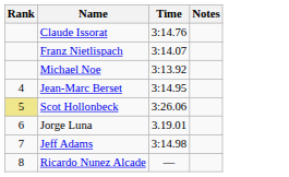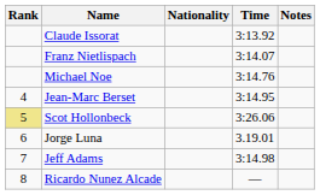 <table class="wikitable sortable" style="text-align:center">
 <tr>
 <th>Rank</th>
 <th>Name</th>
+<th>Nationality</th>
 <th>Time</th>
 <th>Notes</th>
 </tr>
 <tr>
 <td></td>
 <td align=left><a href='#'>Claude Issorat</a></td>
-<td>3:14.76</td>
+<td align=left></td>
+<td>3:13.92</td>
 <td></td>
 </tr>
 <tr>
 <td></td>
 <td align=left><a href='#'>Franz Nietlispach</a></td>
+<td align=left></td>
 <td>3:14.07</td>
 <td></td>
 </tr>
 <tr>
 <td></td>
 <td align=left><a href='#'>Michael Noe</a></td>
-<td>3:13.92</td>
+<td align=left></td>
+<td>3:14.76</td>
 <td></td>
 </tr>
 <tr>
 <td>4</td>
 <td align=left><a href='#'>Jean-Marc Berset</a></td>
+<td align=left></td>
 <td>3:14.95</td>
 <td></td>
 </tr>
 <tr>
 <td style="background: khaki;">5</td>
 <td align=left><a href='#'>Scot Hollonbeck</a></td>
+<td align=left></td>
 <td>3:26.06</td>
 <td></td>
 </tr>
 <tr>
 <td>6</td>
 <td align=left>Jorge Luna</td>
+<td align=left></td>
 <td>3.19.01</td>
 <td></td>
 </tr>
 <tr>
 <td>7</td>
 <td align=left><a href='#'>Jeff Adams</a></td>
+<td align=left></td>
 <td>3:14.98</td>
 <td></td>
 </tr>
 <tr>
 <td>8</td>
 <td align=left><a href='#'>Ricardo Nunez Alcade</a></td>
+<td align=left></td>
 <td>—</td>
 <td></td>
 </tr>
 </table>
